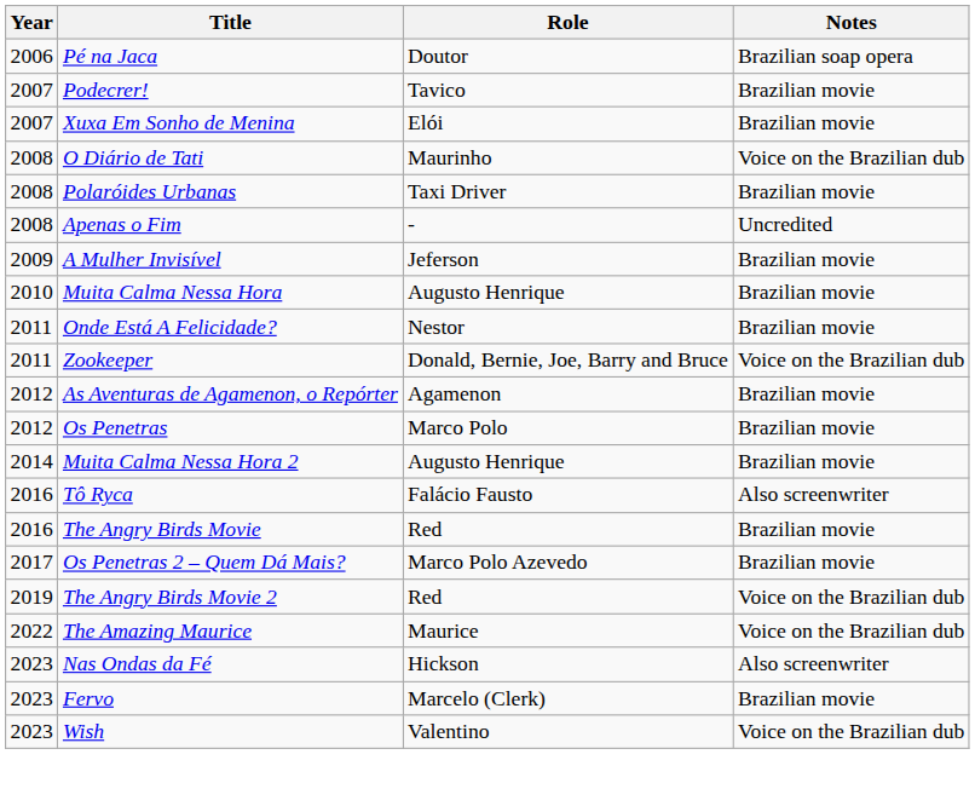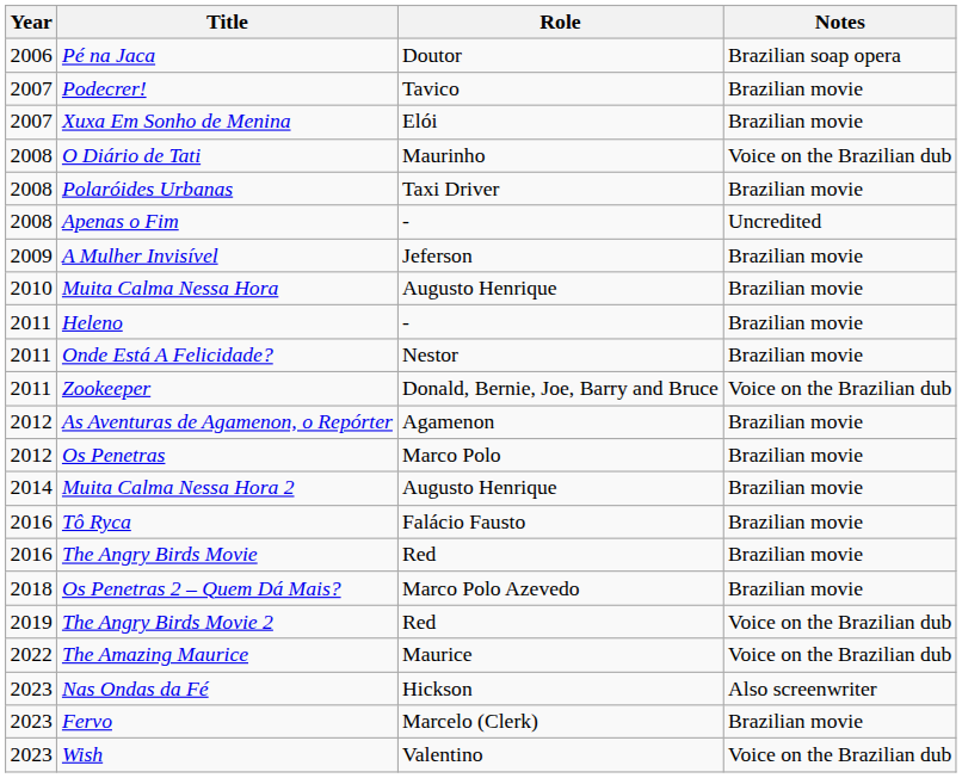 <table class="wikitable">
 <tr>
 <th>Year</th>
 <th>Title</th>
 <th>Role</th>
 <th>Notes</th>
 </tr>
 <tr>
 <td>2006</td>
 <td><em><a href='#'>Pé na Jaca</a></em></td>
 <td>Doutor</td>
 <td>Brazilian soap opera</td>
 </tr>
 <tr>
 <td>2007</td>
 <td><em><a href='#'>Podecrer!</a></em></td>
 <td>Tavico</td>
 <td>Brazilian movie</td>
 </tr>
 <tr>
 <td>2007</td>
 <td><em><a href='#'>Xuxa Em Sonho de Menina</a></em></td>
 <td>Elói</td>
 <td>Brazilian movie</td>
 </tr>
 <tr>
 <td>2008</td>
 <td><em><a href='#'>O Diário de Tati</a></em></td>
 <td>Maurinho</td>
 <td>Voice on the Brazilian dub</td>
 </tr>
 <tr>
 <td>2008</td>
 <td><em><a href='#'>Polaróides Urbanas</a></em></td>
 <td>Taxi Driver</td>
 <td>Brazilian movie</td>
 </tr>
 <tr>
 <td>2008</td>
 <td><em><a href='#'>Apenas o Fim</a></em></td>
 <td>-</td>
 <td>Uncredited</td>
 </tr>
 <tr>
 <td>2009</td>
 <td><em><a href='#'>A Mulher Invisível</a></em></td>
 <td>Jeferson</td>
 <td>Brazilian movie</td>
 </tr>
 <tr>
 <td>2010</td>
 <td><em><a href='#'>Muita Calma Nessa Hora</a></em></td>
 <td>Augusto Henrique</td>
 <td>Brazilian movie</td>
 </tr>
 <tr>
 <td>2011</td>
+<td><em><a href='#'>Heleno</a></em></td>
+<td>-</td>
+<td>Brazilian movie</td>
+</tr>
+<tr>
+<td>2011</td>
 <td><em><a href='#'>Onde Está A Felicidade?</a></em></td>
 <td>Nestor</td>
 <td>Brazilian movie</td>
 </tr>
 <tr>
 <td>2011</td>
 <td><em><a href='#'>Zookeeper</a></em></td>
 <td>Donald, Bernie, Joe, Barry and Bruce</td>
 <td>Voice on the Brazilian dub</td>
 </tr>
 <tr>
 <td>2012</td>
 <td><em><a href='#'>As Aventuras de Agamenon, o Repórter</a></em></td>
 <td>Agamenon</td>
 <td>Brazilian movie</td>
 </tr>
 <tr>
 <td>2012</td>
 <td><em><a href='#'>Os Penetras</a></em></td>
 <td>Marco Polo</td>
 <td>Brazilian movie</td>
 </tr>
 <tr>
 <td>2014</td>
 <td><em><a href='#'>Muita Calma Nessa Hora 2</a></em></td>
 <td>Augusto Henrique</td>
 <td>Brazilian movie</td>
 </tr>
 <tr>
 <td>2016</td>
 <td><em><a href='#'>Tô Ryca</a></em></td>
 <td>Falácio Fausto</td>
-<td>Also screenwriter</td>
+<td>Brazilian movie</td>
 </tr>
 <tr>
 <td>2016</td>
 <td><em> <a href='#'>The Angry Birds Movie</a></em></td>
 <td>Red</td>
 <td>Brazilian movie</td>
 </tr>
 <tr>
-<td>2017</td>
+<td>2018</td>
 <td><em><a href='#'>Os Penetras 2 – Quem Dá Mais?</a></em></td>
 <td>Marco Polo	Azevedo</td>
 <td>Brazilian movie</td>
 </tr>
 <tr>
 <td>2019</td>
 <td><em><a href='#'>The Angry Birds Movie 2</a></em></td>
 <td>Red</td>
 <td>Voice on the Brazilian dub</td>
 </tr>
 <tr>
 <td>2022</td>
 <td><em><a href='#'>The Amazing Maurice</a></em></td>
 <td>Maurice</td>
 <td>Voice on the Brazilian dub</td>
 </tr>
 <tr>
 <td>2023</td>
 <td><em><a href='#'>Nas Ondas da Fé</a></em></td>
 <td>Hickson</td>
 <td>Also screenwriter</td>
 </tr>
 <tr>
 <td>2023</td>
 <td><em><a href='#'>Fervo</a></em></td>
 <td>Marcelo (Clerk)</td>
 <td>Brazilian movie</td>
 </tr>
 <tr>
 <td>2023</td>
 <td><em><a href='#'>Wish</a></em></td>
 <td>Valentino</td>
 <td>Voice on the Brazilian dub</td>
 </tr>
 </table>
